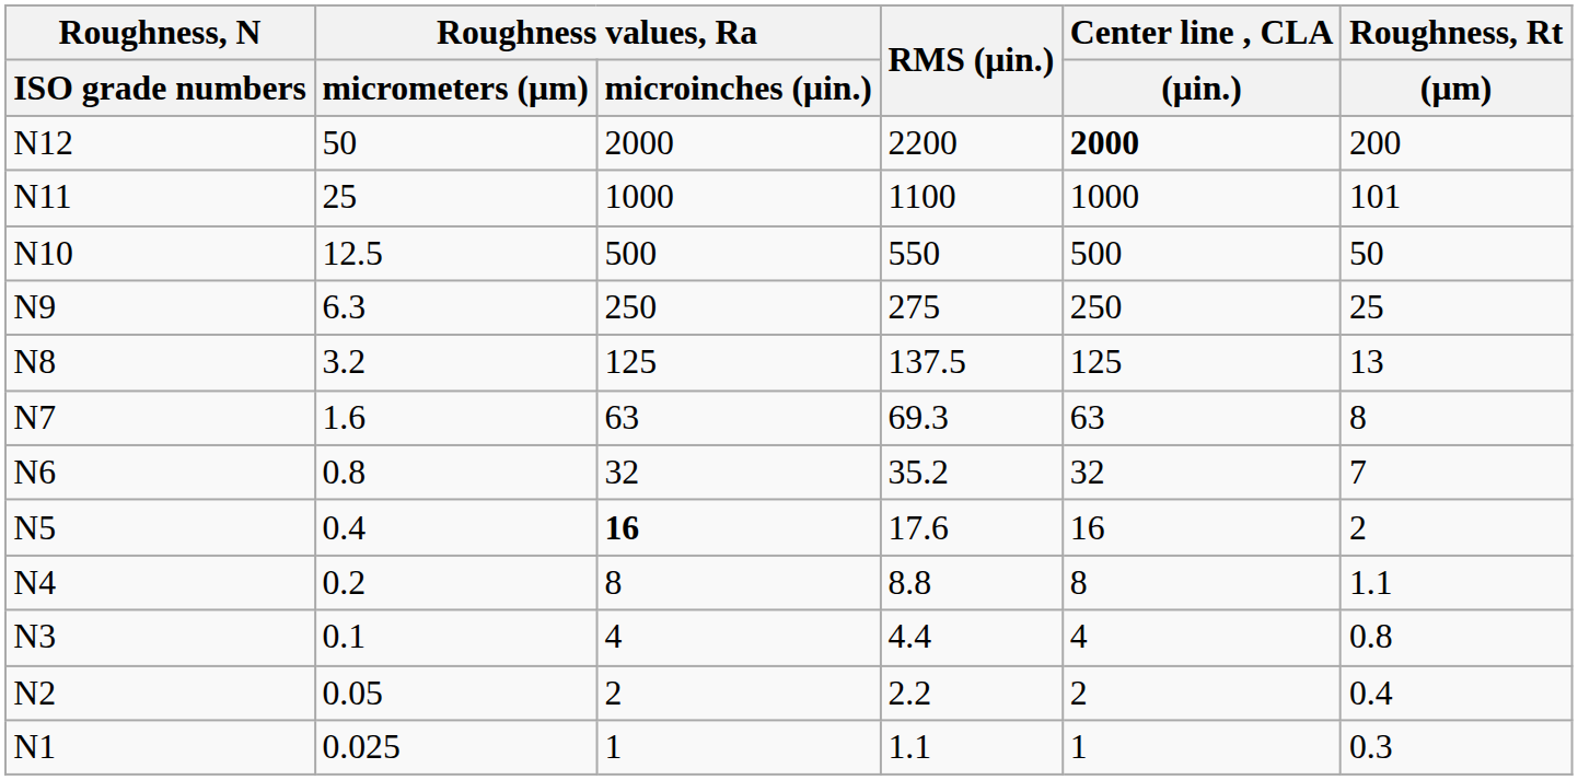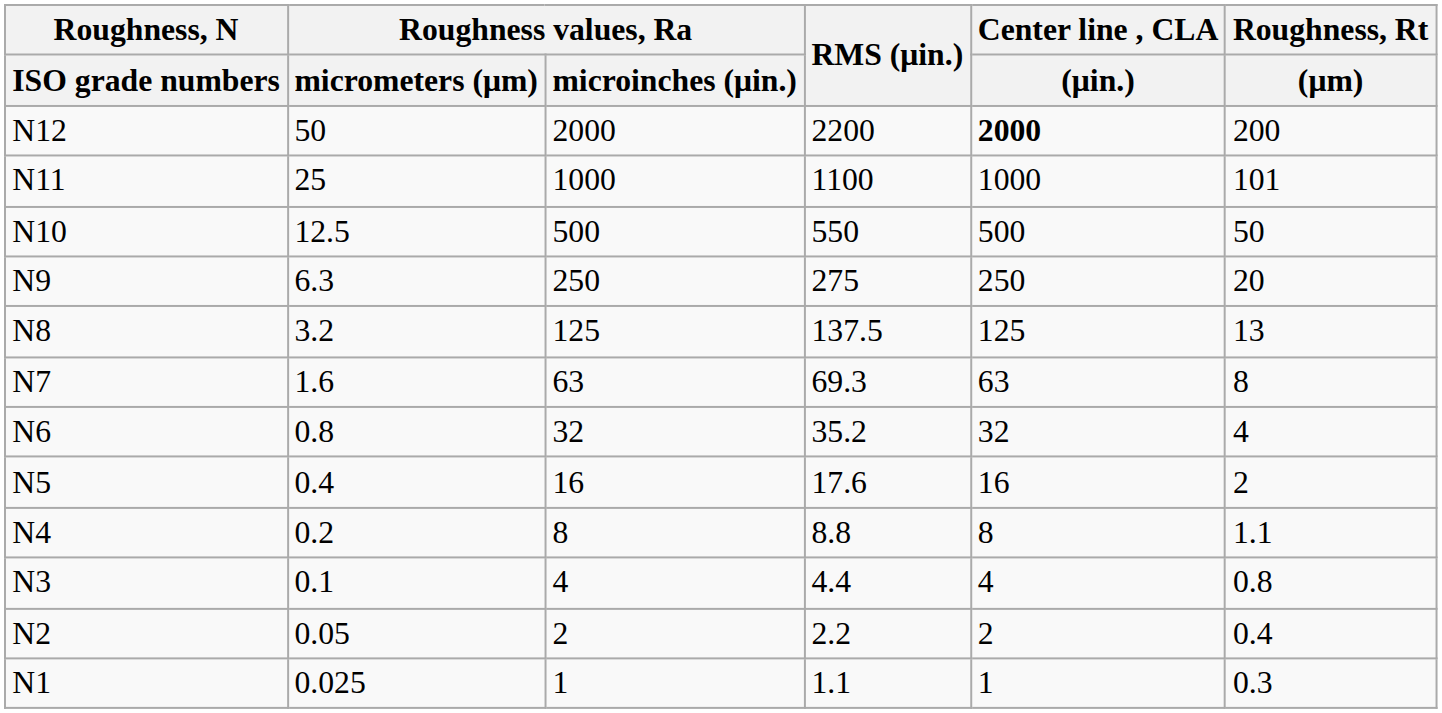 <table class="wikitable">
 <tr>
 <th>Roughness, N</th>
 <th colspan=2>Roughness values, Ra</th>
 <th rowspan=2>RMS (μin.)</th>
 <th>Center line , CLA</th>
 <th>Roughness, Rt</th>
 </tr>
 <tr>
 <th>ISO grade numbers</th>
 <th>micrometers (μm)</th>
 <th>microinches (μin.)</th>
 <th>(μin.)</th>
 <th>(μm)</th>
 </tr>
 <tr>
 <td>N12</td>
 <td>50</td>
 <td>2000</td>
 <td>2200</td>
 <td><strong>2000</strong></td>
 <td>200</td>
 </tr>
 <tr>
 <td>N11</td>
 <td>25</td>
 <td>1000</td>
 <td>1100</td>
 <td>1000</td>
 <td>101</td>
 </tr>
 <tr>
 <td>N10</td>
 <td>12.5</td>
 <td>500</td>
 <td>550</td>
 <td>500</td>
 <td>50</td>
 </tr>
 <tr>
 <td>N9</td>
 <td>6.3</td>
 <td>250</td>
 <td>275</td>
 <td>250</td>
-<td>25</td>
+<td>20</td>
 </tr>
 <tr>
 <td>N8</td>
 <td>3.2</td>
 <td>125</td>
 <td>137.5</td>
 <td>125</td>
 <td>13</td>
 </tr>
 <tr>
 <td>N7</td>
 <td>1.6</td>
 <td>63</td>
 <td>69.3</td>
 <td>63</td>
 <td>8</td>
 </tr>
 <tr>
 <td>N6</td>
 <td>0.8</td>
 <td>32</td>
 <td>35.2</td>
 <td>32</td>
-<td>7</td>
+<td>4</td>
 </tr>
 <tr>
 <td>N5</td>
 <td>0.4</td>
-<td><strong>16</strong></td>
+<td>16</td>
 <td>17.6</td>
 <td>16</td>
 <td>2</td>
 </tr>
 <tr>
 <td>N4</td>
 <td>0.2</td>
 <td>8</td>
 <td>8.8</td>
 <td>8</td>
 <td>1.1</td>
 </tr>
 <tr>
 <td>N3</td>
 <td>0.1</td>
 <td>4</td>
 <td>4.4</td>
 <td>4</td>
 <td>0.8</td>
 </tr>
 <tr>
 <td>N2</td>
 <td>0.05</td>
 <td>2</td>
 <td>2.2</td>
 <td>2</td>
 <td>0.4</td>
 </tr>
 <tr>
 <td>N1</td>
 <td>0.025</td>
 <td>1</td>
 <td>1.1</td>
 <td>1</td>
 <td>0.3</td>
 </tr>
 </table>
